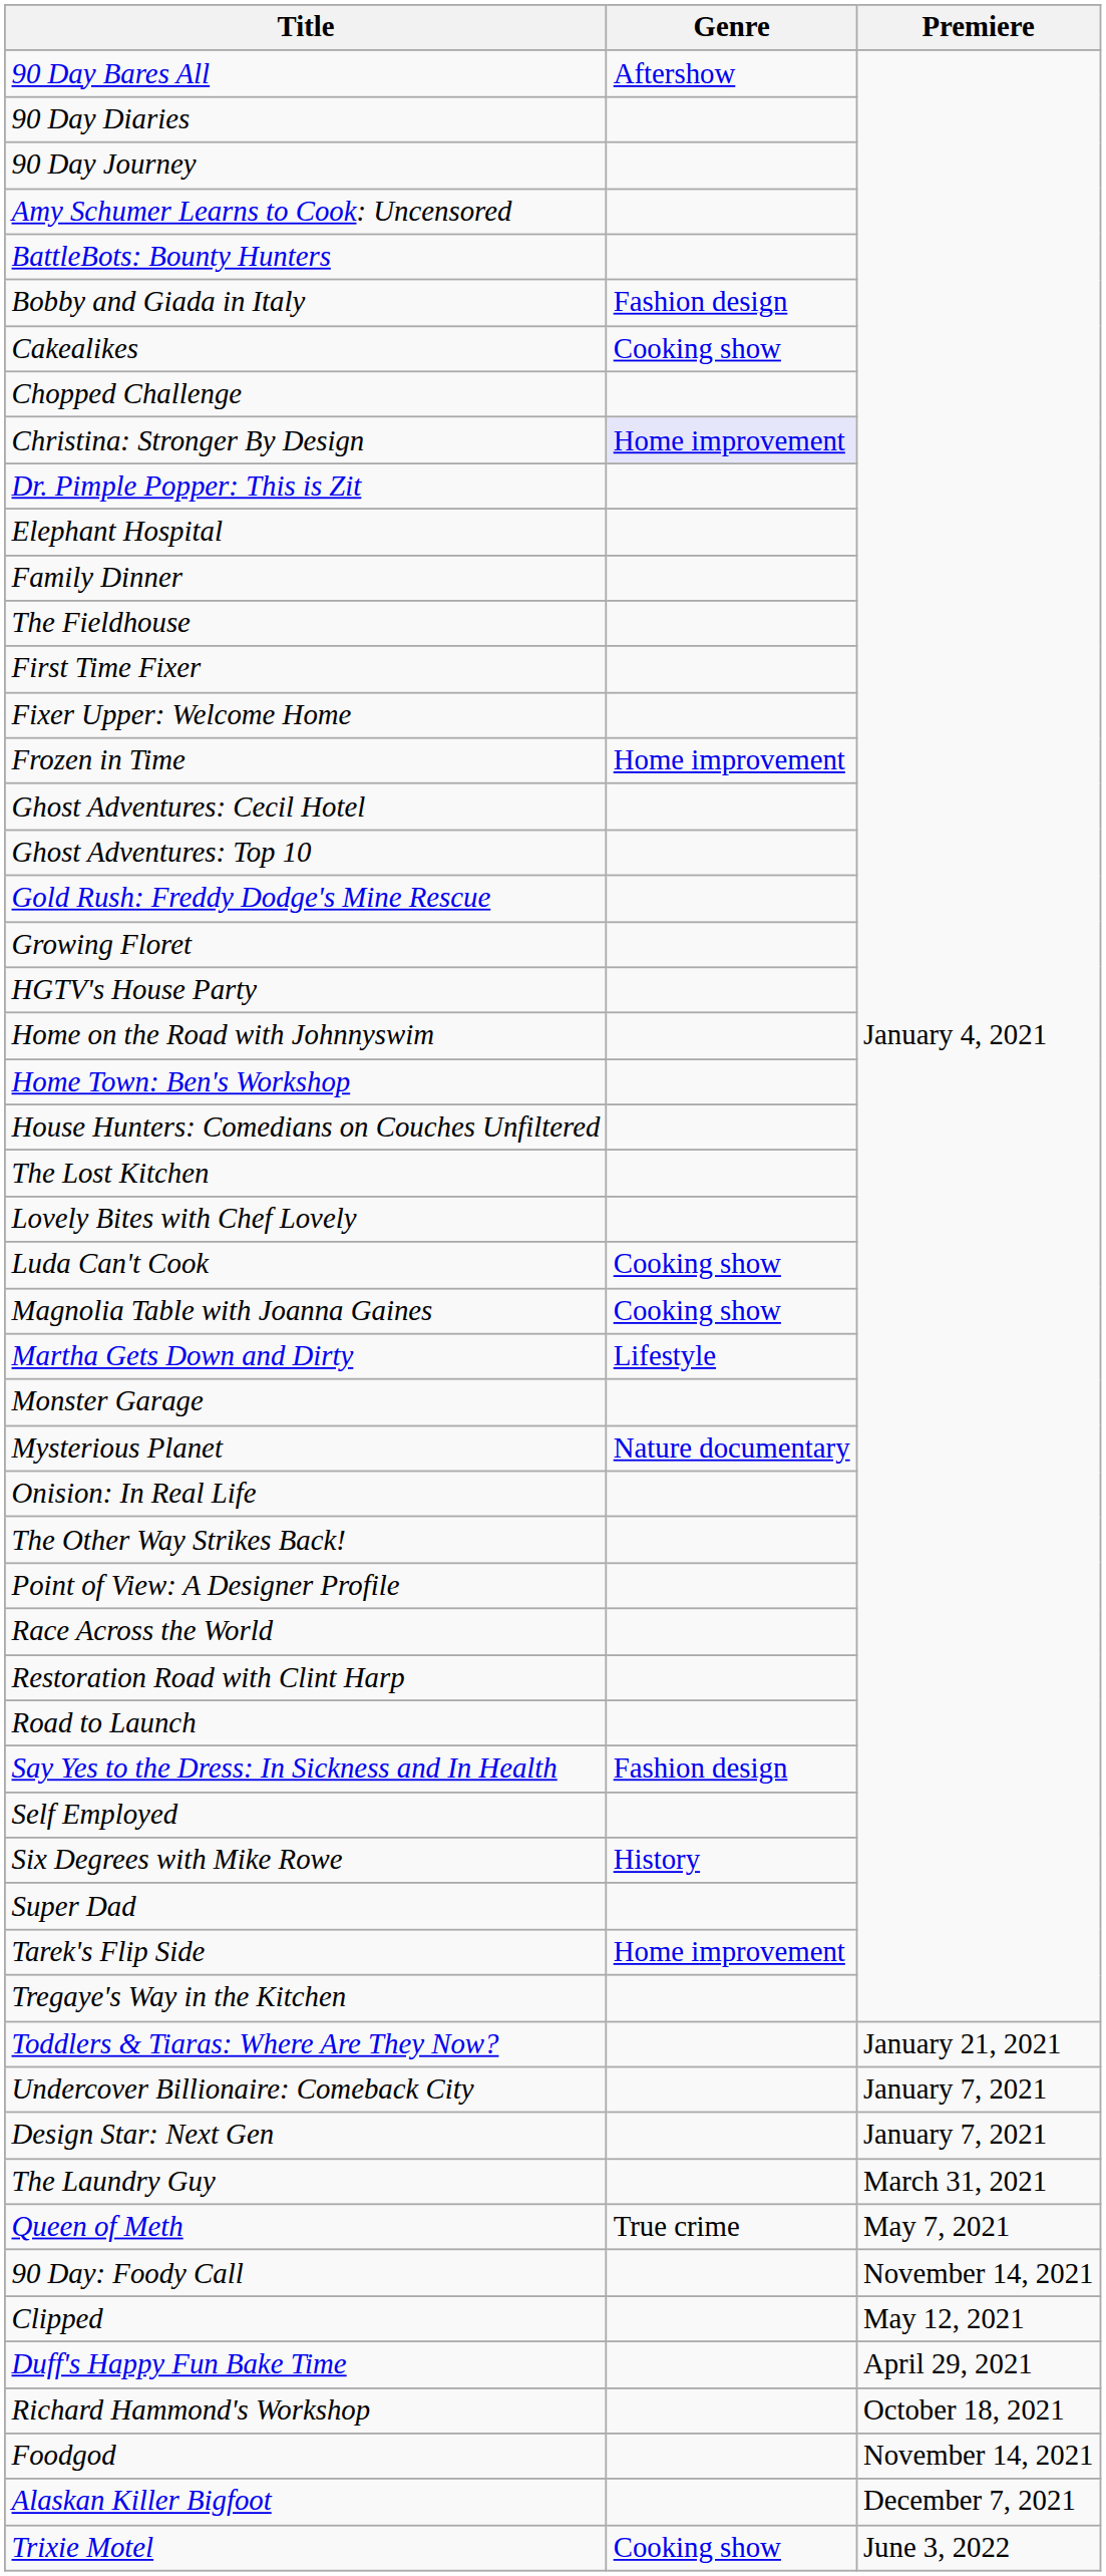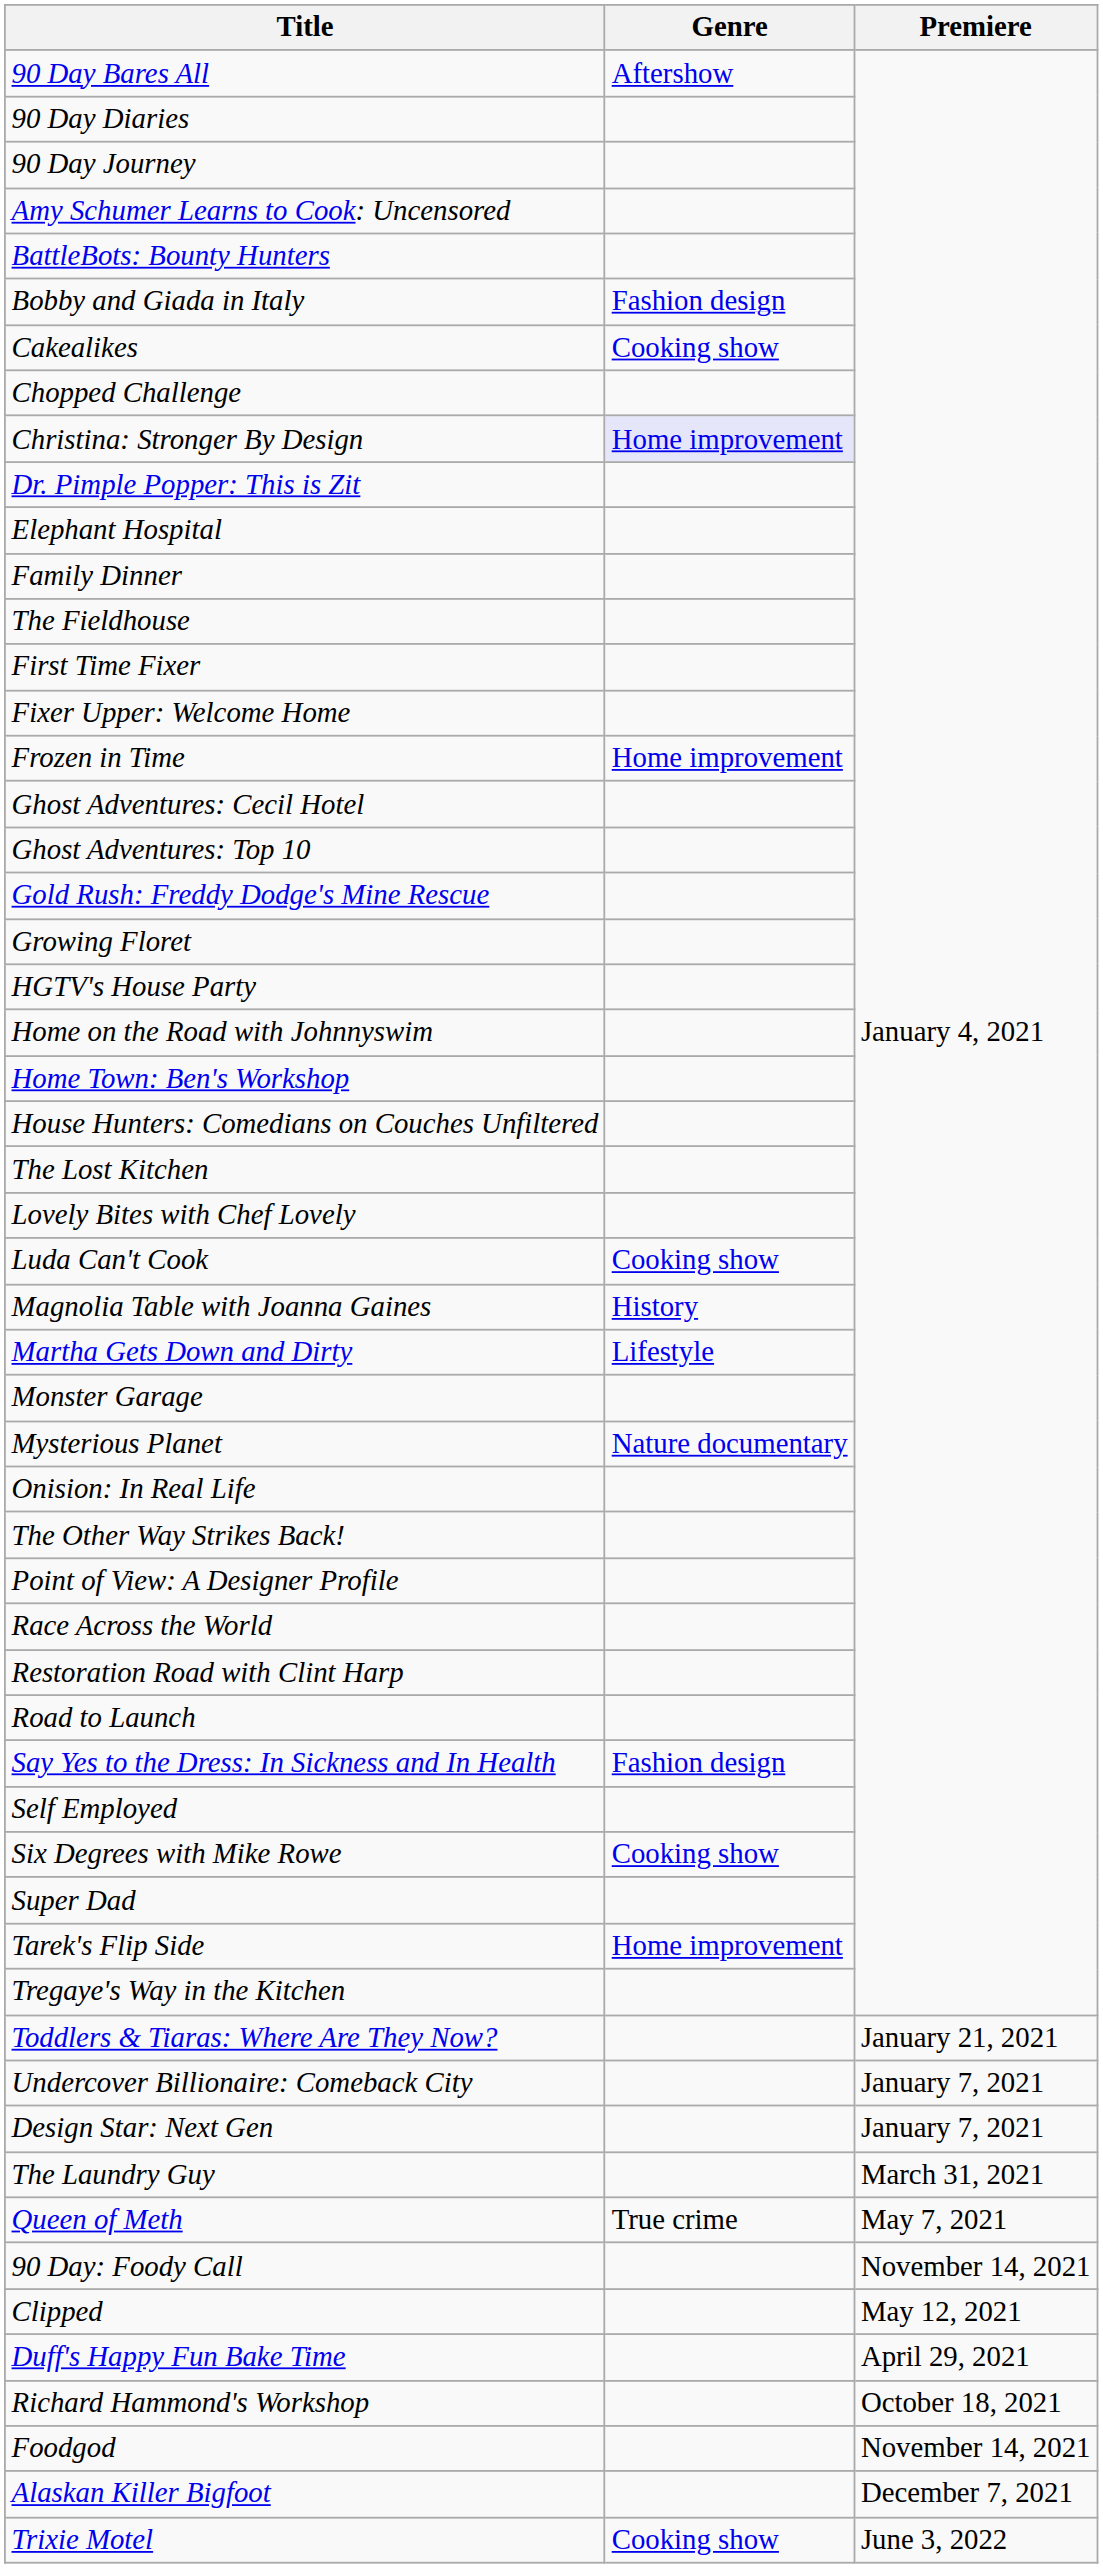 <table class="wikitable sortable">
 <tr>
 <th>Title</th>
 <th>Genre</th>
 <th>Premiere</th>
 </tr>
 <tr>
 <td><em><a href='#'>90 Day Bares All</a></em></td>
 <td><a href='#'>Aftershow</a></td>
 <td rowspan="43">January 4, 2021</td>
 </tr>
 <tr>
 <td><em>90 Day Diaries</em></td>
 <td></td>
 </tr>
 <tr>
 <td><em>90 Day Journey</em></td>
 <td></td>
 </tr>
 <tr>
 <td><em><a href='#'>Amy Schumer Learns to Cook</a>: Uncensored</em></td>
 <td></td>
 </tr>
 <tr>
 <td><em><a href='#'>BattleBots: Bounty Hunters</a></em></td>
 <td></td>
 </tr>
 <tr>
 <td><em>Bobby and Giada in Italy</em></td>
 <td><a href='#'>Fashion design</a></td>
 </tr>
 <tr>
 <td><em>Cakealikes</em></td>
 <td><a href='#'>Cooking show</a></td>
 </tr>
 <tr>
 <td><em>Chopped Challenge</em></td>
 <td></td>
 </tr>
 <tr>
 <td><em>Christina: Stronger By Design</em></td>
 <td style="background: lavender;"><a href='#'>Home improvement</a></td>
 </tr>
 <tr>
 <td><em><a href='#'>Dr. Pimple Popper: This is Zit</a></em></td>
 <td></td>
 </tr>
 <tr>
 <td><em>Elephant Hospital</em></td>
 <td></td>
 </tr>
 <tr>
 <td><em>Family Dinner</em></td>
 <td></td>
 </tr>
 <tr>
 <td><em>The Fieldhouse</em></td>
 <td></td>
 </tr>
 <tr>
 <td><em>First Time Fixer</em></td>
 <td></td>
 </tr>
 <tr>
 <td><em>Fixer Upper: Welcome Home</em></td>
 <td></td>
 </tr>
 <tr>
 <td><em>Frozen in Time</em></td>
 <td><a href='#'>Home improvement</a></td>
 </tr>
 <tr>
 <td><em>Ghost Adventures: Cecil Hotel</em></td>
 <td></td>
 </tr>
 <tr>
 <td><em>Ghost Adventures: Top 10</em></td>
 <td></td>
 </tr>
 <tr>
 <td><em><a href='#'>Gold Rush: Freddy Dodge's Mine Rescue</a></em></td>
 <td></td>
 </tr>
 <tr>
 <td><em>Growing Floret</em></td>
 <td></td>
 </tr>
 <tr>
 <td><em>HGTV's House Party</em></td>
 <td></td>
 </tr>
 <tr>
 <td><em>Home on the Road with Johnnyswim</em></td>
 <td></td>
 </tr>
 <tr>
 <td><em><a href='#'>Home Town: Ben's Workshop</a></em></td>
 <td></td>
 </tr>
 <tr>
 <td><em>House Hunters: Comedians on Couches Unfiltered</em></td>
 <td></td>
 </tr>
 <tr>
 <td><em>The Lost Kitchen</em></td>
 <td></td>
 </tr>
 <tr>
 <td><em>Lovely Bites with Chef Lovely</em></td>
 <td></td>
 </tr>
 <tr>
 <td><em>Luda Can't Cook</em></td>
 <td><a href='#'>Cooking show</a></td>
 </tr>
 <tr>
 <td><em>Magnolia Table with Joanna Gaines</em></td>
-<td><a href='#'>Cooking show</a></td>
+<td><a href='#'>History</a></td>
 </tr>
 <tr>
 <td><em><a href='#'>Martha Gets Down and Dirty</a></em></td>
 <td><a href='#'>Lifestyle</a></td>
 </tr>
 <tr>
 <td><em>Monster Garage</em></td>
 <td></td>
 </tr>
 <tr>
 <td><em>Mysterious Planet</em></td>
 <td><a href='#'>Nature documentary</a></td>
 </tr>
 <tr>
 <td><em>Onision: In Real Life</em></td>
 <td></td>
 </tr>
 <tr>
 <td><em>The Other Way Strikes Back!</em></td>
 <td></td>
 </tr>
 <tr>
 <td><em>Point of View: A Designer Profile</em></td>
 <td></td>
 </tr>
 <tr>
 <td><em>Race Across the World</em></td>
 <td></td>
 </tr>
 <tr>
 <td><em>Restoration Road with Clint Harp</em></td>
 <td></td>
 </tr>
 <tr>
 <td><em>Road to Launch</em></td>
 <td></td>
 </tr>
 <tr>
 <td><em><a href='#'>Say Yes to the Dress: In Sickness and In Health</a></em></td>
 <td><a href='#'>Fashion design</a></td>
 </tr>
 <tr>
 <td><em>Self Employed</em></td>
 <td></td>
 </tr>
 <tr>
 <td><em>Six Degrees with Mike Rowe</em></td>
-<td><a href='#'>History</a></td>
+<td><a href='#'>Cooking show</a></td>
 </tr>
 <tr>
 <td><em>Super Dad</em></td>
 <td></td>
 </tr>
 <tr>
 <td><em>Tarek's Flip Side</em></td>
 <td><a href='#'>Home improvement</a></td>
 </tr>
 <tr>
 <td><em>Tregaye's Way in the Kitchen</em></td>
 <td></td>
 </tr>
 <tr>
 <td><em><a href='#'>Toddlers & Tiaras: Where Are They Now?</a></em></td>
 <td></td>
 <td>January 21, 2021</td>
 </tr>
 <tr>
 <td><em>Undercover Billionaire: Comeback City</em></td>
 <td></td>
 <td>January 7, 2021</td>
 </tr>
 <tr>
 <td><em>Design Star: Next Gen</em></td>
 <td></td>
 <td>January 7, 2021</td>
 </tr>
 <tr>
 <td><em>The Laundry Guy</em></td>
 <td></td>
 <td>March 31, 2021</td>
 </tr>
 <tr>
 <td><em><a href='#'>Queen of Meth</a></em></td>
 <td>True crime</td>
 <td>May 7, 2021</td>
 </tr>
 <tr>
 <td><em>90 Day: Foody Call</em></td>
 <td></td>
 <td>November 14, 2021</td>
 </tr>
 <tr>
 <td><em>Clipped</em></td>
 <td></td>
 <td>May 12, 2021</td>
 </tr>
 <tr>
 <td><em><a href='#'>Duff's Happy Fun Bake Time</a></em></td>
 <td></td>
 <td>April 29, 2021</td>
 </tr>
 <tr>
 <td><em>Richard Hammond's Workshop</em></td>
 <td></td>
 <td>October 18, 2021</td>
 </tr>
 <tr>
 <td><em>Foodgod</em></td>
 <td></td>
 <td>November 14, 2021</td>
 </tr>
 <tr>
 <td><em><a href='#'>Alaskan Killer Bigfoot</a></em></td>
 <td></td>
 <td>December 7, 2021</td>
 </tr>
 <tr>
 <td><em><a href='#'>Trixie Motel</a></em></td>
 <td><a href='#'>Cooking show</a></td>
 <td>June 3, 2022</td>
 </tr>
 </table>
